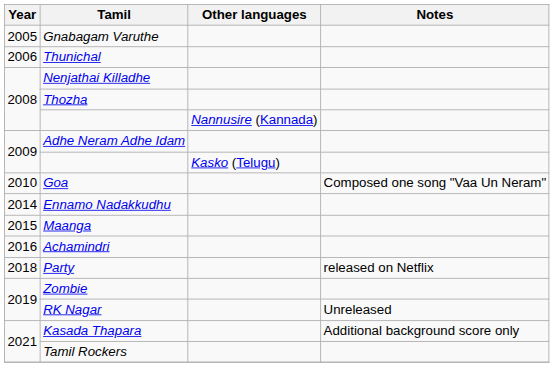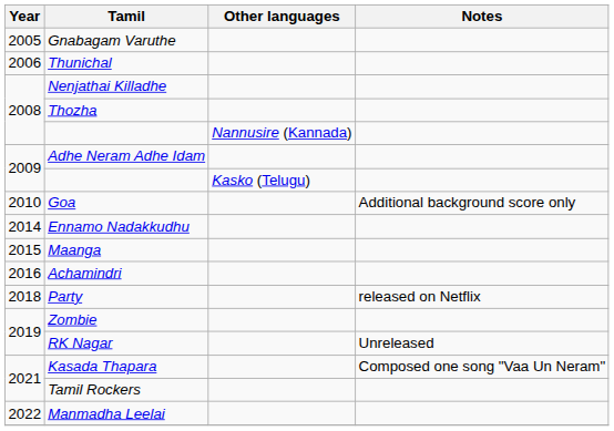 <table class="wikitable sortable">
 <tr>
 <th>Year</th>
 <th>Tamil</th>
 <th>Other languages</th>
 <th>Notes</th>
 </tr>
 <tr>
 <td>2005</td>
 <td><em>Gnabagam Varuthe</em></td>
 <td></td>
 <td></td>
 </tr>
 <tr>
 <td>2006</td>
 <td><em><a href='#'>Thunichal</a></em></td>
 <td></td>
 <td></td>
 </tr>
 <tr>
 <td rowspan="3">2008</td>
 <td><em><a href='#'>Nenjathai Killadhe</a></em></td>
 <td></td>
 <td></td>
 </tr>
 <tr>
 <td><em><a href='#'>Thozha</a></em></td>
 <td></td>
 <td></td>
 </tr>
 <tr>
 <td></td>
 <td><em><a href='#'>Nannusire</a></em> (<a href='#'>Kannada</a>)</td>
 <td></td>
 </tr>
 <tr>
 <td rowspan="2">2009</td>
 <td><em><a href='#'>Adhe Neram Adhe Idam</a></em></td>
 <td></td>
 <td></td>
 </tr>
 <tr>
 <td></td>
 <td><em><a href='#'>Kasko</a></em> (<a href='#'>Telugu</a>)</td>
 <td></td>
 </tr>
 <tr>
 <td rowspan="1">2010</td>
 <td><em><a href='#'>Goa</a></em></td>
 <td></td>
-<td>Composed one song "Vaa Un Neram"</td>
+<td>Additional background score only</td>
 </tr>
 <tr>
 <td rowspan="1">2014</td>
 <td><em><a href='#'>Ennamo Nadakkudhu</a></em></td>
 <td></td>
 <td></td>
 </tr>
 <tr>
 <td rowspan="1">2015</td>
 <td><em><a href='#'>Maanga</a></em></td>
 <td></td>
 <td></td>
 </tr>
 <tr>
 <td rowspan="1">2016</td>
 <td><em><a href='#'>Achamindri</a></em></td>
 <td></td>
 <td></td>
 </tr>
 <tr>
 <td rowspan="1">2018</td>
 <td><em><a href='#'>Party</a></em></td>
 <td></td>
 <td>released on Netflix</td>
 </tr>
 <tr>
 <td rowspan="2">2019</td>
 <td><em><a href='#'>Zombie</a></em></td>
 <td></td>
 <td></td>
 </tr>
 <tr>
 <td><em><a href='#'>RK Nagar</a></em></td>
 <td></td>
 <td>Unreleased</td>
 </tr>
 <tr>
 <td rowspan="2">2021</td>
 <td><em><a href='#'>Kasada Thapara</a></em></td>
 <td></td>
-<td>Additional background score only</td>
+<td>Composed one song "Vaa Un Neram"</td>
 </tr>
 <tr>
 <td><em>Tamil Rockers</em></td>
 <td></td>
 <td></td>
 </tr>
 <tr>
+<td>2022</td>
+<td><em><a href='#'>Manmadha Leelai</a></em></td>
+<td></td>
+<td></td>
+</tr>
+<tr>
 </tr>
 </table>
